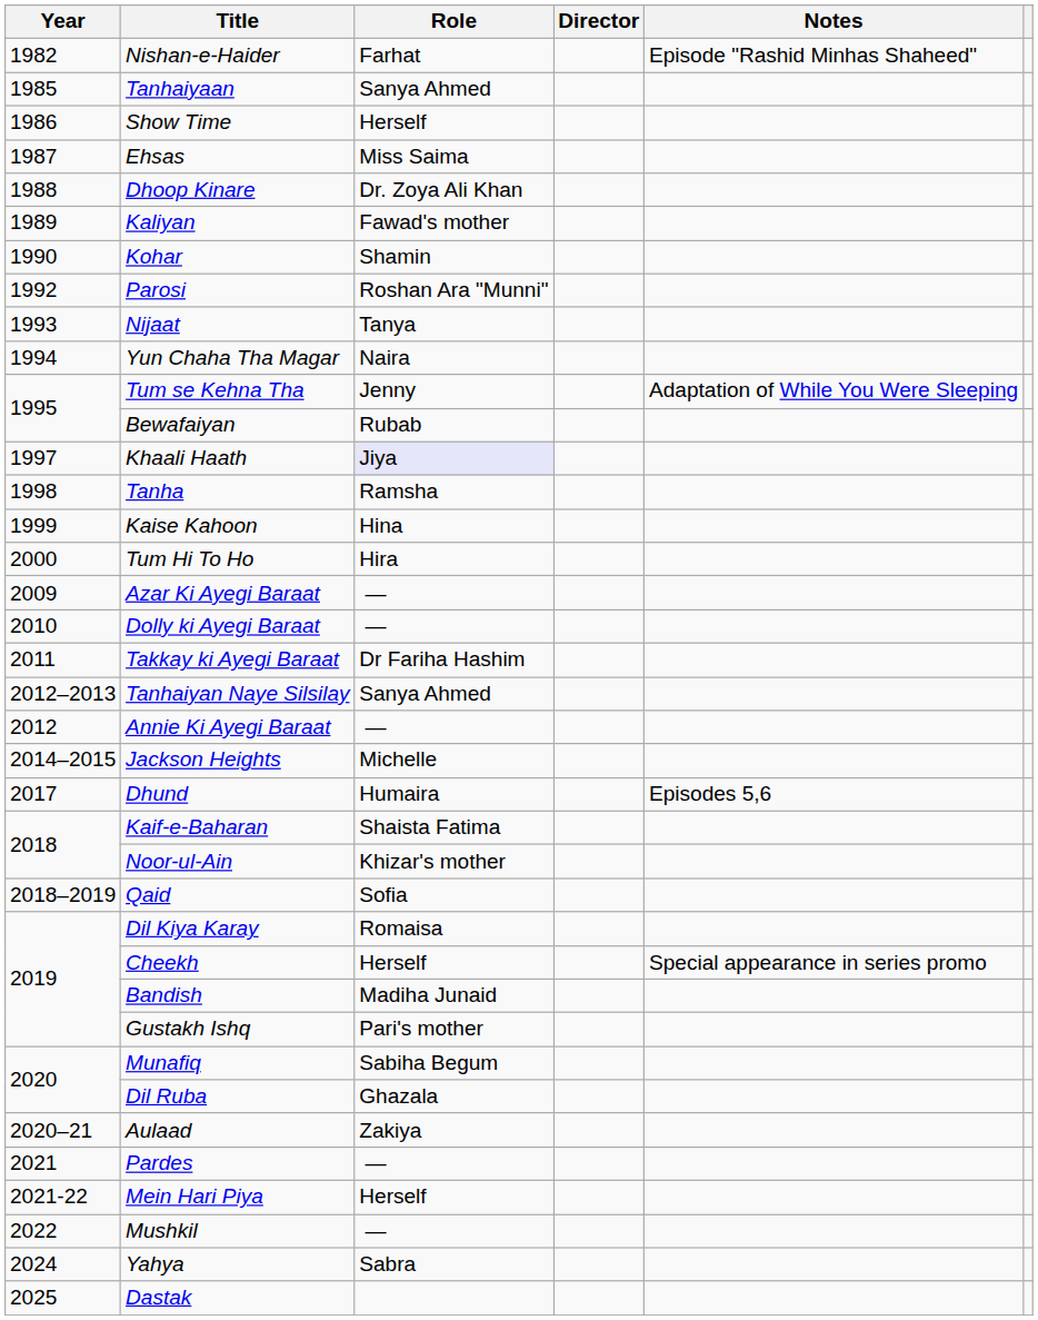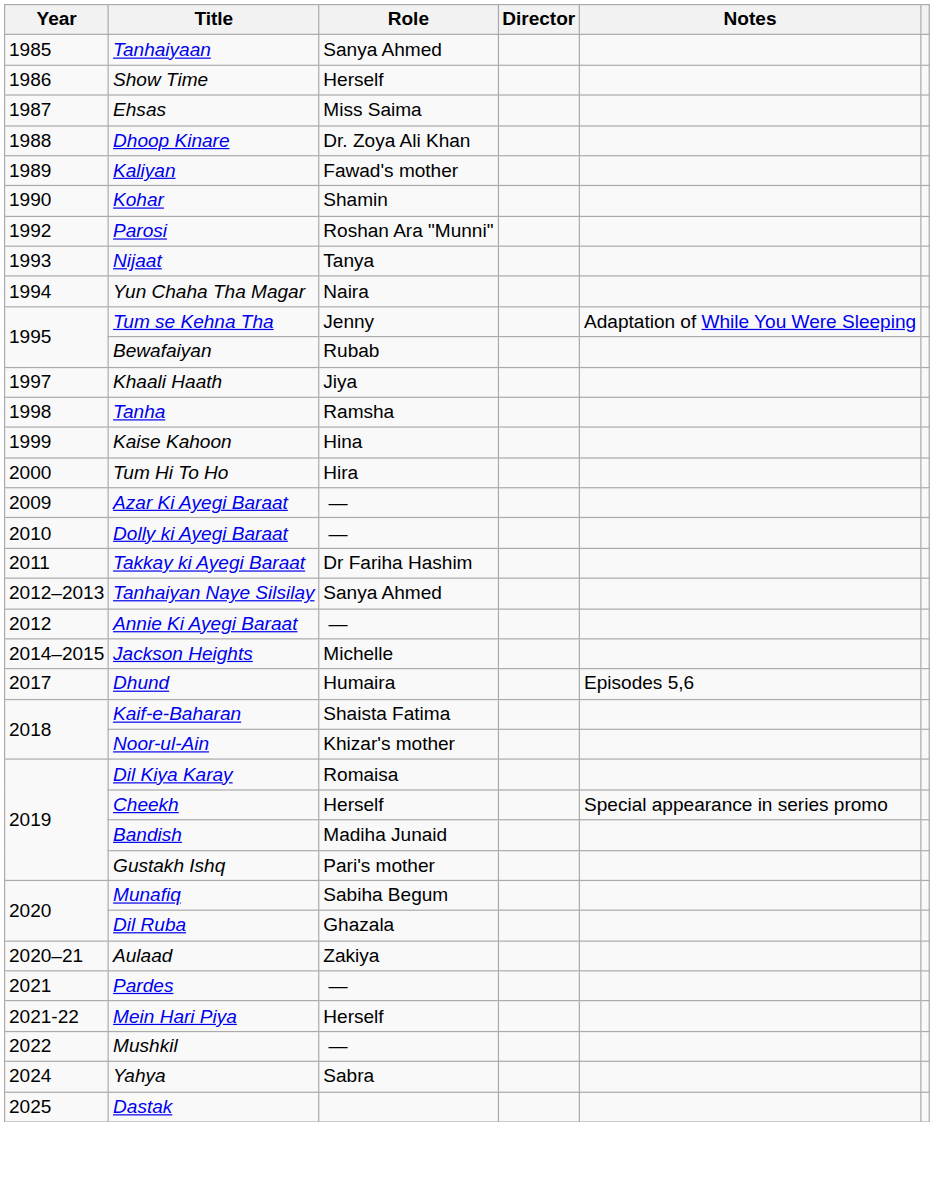 <table class="wikitable">
 <tr>
 <th>Year</th>
 <th>Title</th>
 <th>Role</th>
 <th>Director</th>
 <th>Notes</th>
 <th></th>
-</tr>
-<tr>
-<td>1982</td>
-<td><em>Nishan-e-Haider</em></td>
-<td>Farhat</td>
-<td></td>
-<td>Episode "Rashid Minhas Shaheed"</td>
-<td></td>
 </tr>
 <tr>
 <td>1985</td>
 <td><em><a href='#'>Tanhaiyaan</a></em></td>
 <td>Sanya Ahmed</td>
 <td></td>
 <td></td>
 <td></td>
 </tr>
 <tr>
 <td>1986</td>
 <td><em>Show Time</em></td>
 <td>Herself</td>
 <td></td>
 <td></td>
 <td></td>
 </tr>
 <tr>
 <td>1987</td>
 <td><em>Ehsas</em></td>
 <td>Miss Saima</td>
 <td></td>
 <td></td>
 <td></td>
 </tr>
 <tr>
 <td>1988</td>
 <td><em><a href='#'>Dhoop Kinare</a></em></td>
 <td>Dr. Zoya Ali Khan</td>
 <td></td>
 <td></td>
 <td></td>
 </tr>
 <tr>
 <td>1989</td>
 <td><em><a href='#'>Kaliyan</a></em></td>
 <td>Fawad's mother</td>
 <td></td>
 <td></td>
 <td></td>
 </tr>
 <tr>
 <td>1990</td>
 <td><em><a href='#'>Kohar</a></em></td>
 <td>Shamin</td>
 <td></td>
 <td></td>
 <td></td>
 </tr>
 <tr>
 <td>1992</td>
 <td><em><a href='#'>Parosi</a></em></td>
 <td>Roshan Ara "Munni"</td>
 <td></td>
 <td></td>
 <td></td>
 </tr>
 <tr>
 <td>1993</td>
 <td><em><a href='#'>Nijaat</a></em></td>
 <td>Tanya</td>
 <td></td>
 <td></td>
 <td></td>
 </tr>
 <tr>
 <td>1994</td>
 <td><em>Yun Chaha Tha Magar</em></td>
 <td>Naira</td>
 <td></td>
 <td></td>
 <td></td>
 </tr>
 <tr>
 <td rowspan="2">1995</td>
 <td><em><a href='#'>Tum se Kehna Tha</a></em></td>
 <td>Jenny</td>
 <td></td>
 <td>Adaptation of <a href='#'>While You Were Sleeping</a></td>
 <td></td>
 </tr>
 <tr>
 <td><em>Bewafaiyan</em></td>
 <td>Rubab</td>
 <td></td>
 <td></td>
 <td></td>
 </tr>
 <tr>
 <td>1997</td>
 <td><em>Khaali Haath</em></td>
-<td style="background: lavender;">Jiya</td>
+<td>Jiya</td>
 <td></td>
 <td></td>
 <td></td>
 </tr>
 <tr>
 <td>1998</td>
 <td><em><a href='#'>Tanha</a></em></td>
 <td>Ramsha</td>
 <td></td>
 <td></td>
 <td></td>
 </tr>
 <tr>
 <td>1999</td>
 <td><em>Kaise Kahoon</em></td>
 <td>Hina</td>
 <td></td>
 <td></td>
 <td></td>
 </tr>
 <tr>
 <td>2000</td>
 <td><em>Tum Hi To Ho</em></td>
 <td>Hira</td>
 <td></td>
 <td></td>
 <td></td>
 </tr>
 <tr>
 <td>2009</td>
 <td><em><a href='#'>Azar Ki Ayegi Baraat</a></em></td>
 <td> —</td>
 <td></td>
 <td></td>
 <td></td>
 </tr>
 <tr>
 <td>2010</td>
 <td><em><a href='#'>Dolly ki Ayegi Baraat</a></em></td>
 <td> —</td>
 <td></td>
 <td></td>
 <td></td>
 </tr>
 <tr>
 <td>2011</td>
 <td><em><a href='#'>Takkay ki Ayegi Baraat</a></em></td>
 <td>Dr Fariha Hashim</td>
 <td></td>
 <td></td>
 <td></td>
 </tr>
 <tr>
 <td>2012–2013</td>
 <td><em><a href='#'>Tanhaiyan Naye Silsilay</a></em></td>
 <td>Sanya Ahmed</td>
 <td></td>
 <td></td>
 <td></td>
 </tr>
 <tr>
 <td>2012</td>
 <td><em><a href='#'>Annie Ki Ayegi Baraat</a></em></td>
 <td> —</td>
 <td></td>
 <td></td>
 <td></td>
 </tr>
 <tr>
 <td>2014–2015</td>
 <td><em><a href='#'>Jackson Heights</a></em></td>
 <td>Michelle</td>
 <td></td>
 <td></td>
 <td></td>
 </tr>
 <tr>
 <td>2017</td>
 <td><em><a href='#'>Dhund</a></em></td>
 <td>Humaira</td>
 <td></td>
 <td>Episodes 5,6</td>
 <td></td>
 </tr>
 <tr>
 <td rowspan="2">2018</td>
 <td><em><a href='#'>Kaif-e-Baharan</a></em></td>
 <td>Shaista Fatima</td>
 <td></td>
 <td></td>
 <td></td>
 </tr>
 <tr>
 <td><em><a href='#'>Noor-ul-Ain</a></em></td>
 <td>Khizar's mother</td>
 <td></td>
 <td></td>
 <td></td>
 </tr>
 <tr>
-<td>2018–2019</td>
-<td><em><a href='#'>Qaid</a></em></td>
-<td>Sofia</td>
-<td></td>
-<td></td>
-<td></td>
-</tr>
-<tr>
 <td rowspan="4">2019</td>
 <td><em><a href='#'>Dil Kiya Karay</a></em></td>
 <td>Romaisa</td>
 <td></td>
 <td></td>
 <td></td>
 </tr>
 <tr>
 <td><em><a href='#'>Cheekh</a></em></td>
 <td>Herself</td>
 <td></td>
 <td>Special appearance in series promo</td>
 <td></td>
 </tr>
 <tr>
 <td><em><a href='#'>Bandish</a></em></td>
 <td>Madiha Junaid</td>
 <td></td>
 <td></td>
 <td></td>
 </tr>
 <tr>
 <td><em>Gustakh Ishq</em></td>
 <td>Pari's mother</td>
 <td></td>
 <td></td>
 <td></td>
 </tr>
 <tr>
 <td rowspan="2">2020</td>
 <td><em><a href='#'>Munafiq</a></em></td>
 <td>Sabiha Begum</td>
 <td></td>
 <td></td>
 <td></td>
 </tr>
 <tr>
 <td><em><a href='#'>Dil Ruba</a></em></td>
 <td>Ghazala</td>
 <td></td>
 <td></td>
 <td></td>
 </tr>
 <tr>
 <td>2020–21</td>
 <td><em>Aulaad</em></td>
 <td>Zakiya</td>
 <td></td>
 <td></td>
 <td></td>
 </tr>
 <tr>
 <td>2021</td>
 <td><em><a href='#'>Pardes</a></em></td>
 <td> —</td>
 <td></td>
 <td></td>
 <td></td>
 </tr>
 <tr>
 <td>2021-22</td>
 <td><em><a href='#'>Mein Hari Piya</a></em></td>
 <td>Herself</td>
 <td></td>
 <td></td>
 <td></td>
 </tr>
 <tr>
 <td>2022</td>
 <td><em>Mushkil</em></td>
 <td> —</td>
 <td></td>
 <td></td>
 <td></td>
 </tr>
 <tr>
 <td>2024</td>
 <td><em>Yahya</em></td>
 <td>Sabra</td>
 <td></td>
 <td></td>
 </tr>
 <tr>
 <td>2025</td>
 <td><em><a href='#'>Dastak</a></em></td>
 <td></td>
 <td></td>
 <td></td>
 <td></td>
 </tr>
 </table>
